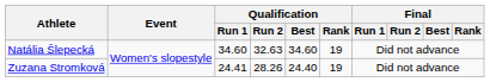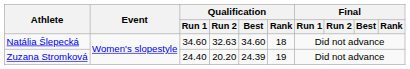 <table class="wikitable" style="font-size:90%">
 <tr>
 <th rowspan="2">Athlete</th>
 <th rowspan="2">Event</th>
 <th colspan="4">Qualification</th>
 <th colspan="4">Final</th>
 </tr>
 <tr style="font-size:95%">
 <th>Run 1</th>
 <th>Run 2</th>
 <th>Best</th>
 <th>Rank</th>
 <th>Run 1</th>
 <th>Run 2</th>
 <th>Best</th>
 <th>Rank</th>
 </tr>
 <tr align=center>
 <td align=left><a href='#'>Natália Šlepecká</a></td>
 <td align=left rowspan=2><a href='#'>Women's slopestyle</a></td>
 <td>34.60</td>
 <td>32.63</td>
 <td>34.60</td>
-<td>19</td>
+<td>18</td>
 <td colspan=4>Did not advance</td>
 </tr>
 <tr align=center>
 <td align=left><a href='#'>Zuzana Stromková</a></td>
-<td>24.41</td>
-<td>28.26</td>
 <td>24.40</td>
+<td>20.20</td>
+<td>24.39</td>
 <td>19</td>
 <td colspan=4>Did not advance</td>
 </tr>
 </table>
